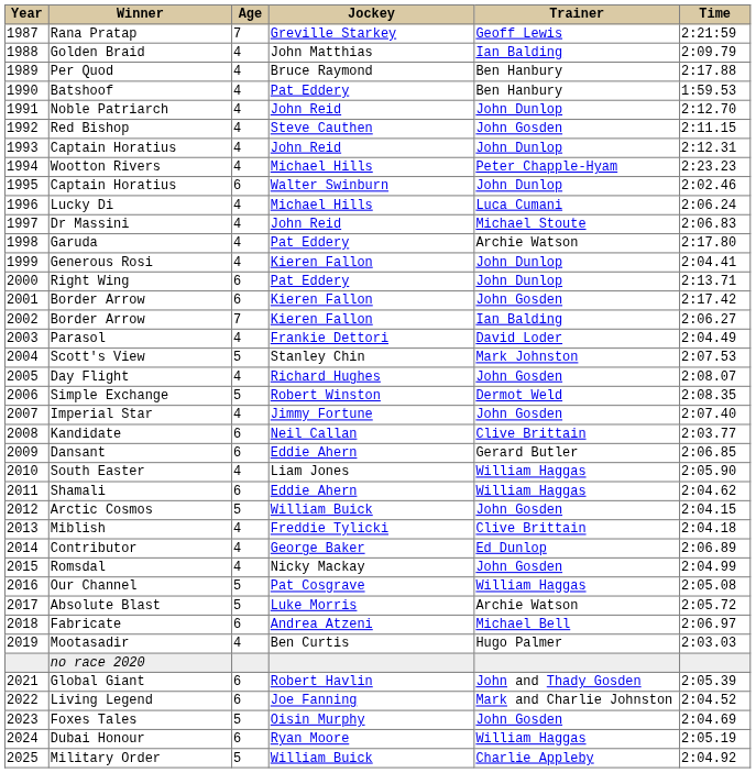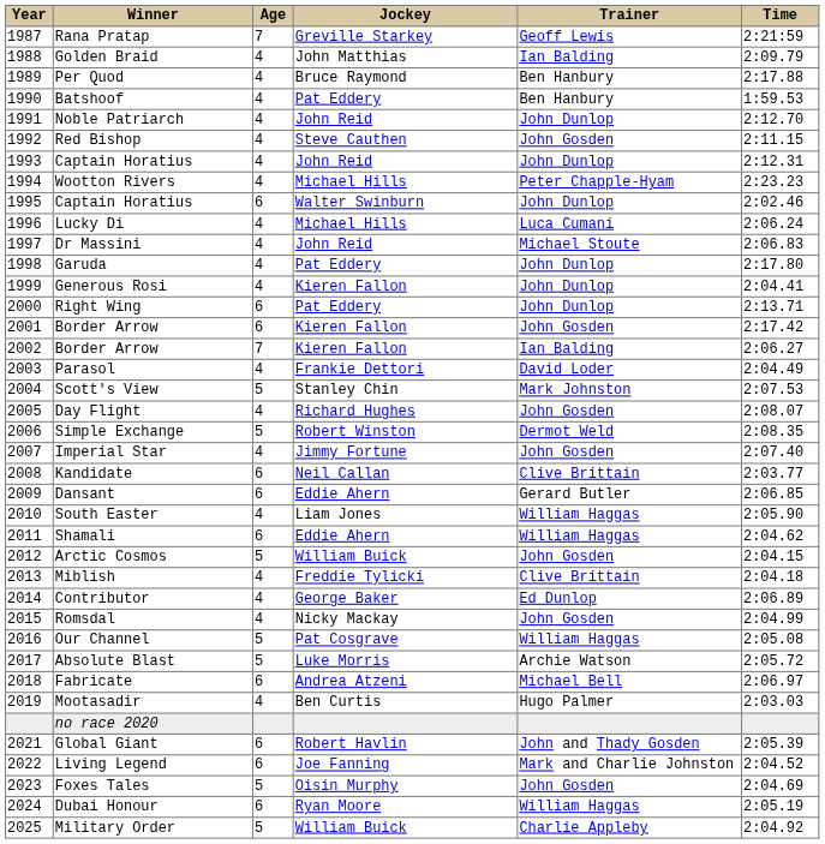 <table class = "sortable" | border="1" style="border-collapse: collapse; font-size:90%">
 <tr bgcolor="#DACAA5" align="center">
 <th style="width:36px"><strong>Year</strong></th>
 <th style="width:160px"><strong>Winner</strong></th>
 <th style="width:30px"><strong>Age</strong></th>
 <th style="width:180px"><strong>Jockey</strong></th>
 <th style="width:180px"><strong>Trainer</strong></th>
 <th style="width:60px"><strong>Time</strong></th>
 </tr>
 <tr>
 <td>1987</td>
 <td>Rana Pratap</td>
 <td>7</td>
 <td><a href='#'>Greville Starkey</a></td>
 <td><a href='#'>Geoff Lewis</a></td>
 <td>2:21:59</td>
 </tr>
 <tr>
 <td>1988</td>
 <td>Golden Braid</td>
 <td>4</td>
 <td>John Matthias</td>
 <td><a href='#'>Ian Balding</a></td>
 <td>2:09.79</td>
 </tr>
 <tr>
 <td>1989</td>
 <td>Per Quod</td>
 <td>4</td>
 <td>Bruce Raymond</td>
 <td>Ben Hanbury</td>
 <td>2:17.88</td>
 </tr>
 <tr>
 <td>1990</td>
 <td>Batshoof</td>
 <td>4</td>
 <td><a href='#'>Pat Eddery</a></td>
 <td>Ben Hanbury</td>
 <td>1:59.53</td>
 </tr>
 <tr>
 <td>1991</td>
 <td>Noble Patriarch</td>
 <td>4</td>
 <td><a href='#'>John Reid</a></td>
 <td><a href='#'>John Dunlop</a></td>
 <td>2:12.70</td>
 </tr>
 <tr>
 <td>1992</td>
 <td>Red Bishop</td>
 <td>4</td>
 <td><a href='#'>Steve Cauthen</a></td>
 <td><a href='#'>John Gosden</a></td>
 <td>2:11.15</td>
 </tr>
 <tr>
 <td>1993</td>
 <td>Captain Horatius</td>
 <td>4</td>
 <td><a href='#'>John Reid</a></td>
 <td><a href='#'>John Dunlop</a></td>
 <td>2:12.31</td>
 </tr>
 <tr>
 <td>1994</td>
 <td>Wootton Rivers</td>
 <td>4</td>
 <td><a href='#'>Michael Hills</a></td>
 <td><a href='#'>Peter Chapple-Hyam</a></td>
 <td>2:23.23</td>
 </tr>
 <tr>
 <td>1995</td>
 <td>Captain Horatius</td>
 <td>6</td>
 <td><a href='#'>Walter Swinburn</a></td>
 <td><a href='#'>John Dunlop</a></td>
 <td>2:02.46</td>
 </tr>
 <tr>
 <td>1996</td>
 <td>Lucky Di</td>
 <td>4</td>
 <td><a href='#'>Michael Hills</a></td>
 <td><a href='#'>Luca Cumani</a></td>
 <td>2:06.24</td>
 </tr>
 <tr>
 <td>1997</td>
 <td>Dr Massini</td>
 <td>4</td>
 <td><a href='#'>John Reid</a></td>
 <td><a href='#'>Michael Stoute</a></td>
 <td>2:06.83</td>
 </tr>
 <tr>
 <td>1998</td>
 <td>Garuda</td>
 <td>4</td>
 <td><a href='#'>Pat Eddery</a></td>
-<td>Archie Watson</td>
+<td><a href='#'>John Dunlop</a></td>
 <td>2:17.80</td>
 </tr>
 <tr>
 <td>1999</td>
 <td>Generous Rosi</td>
 <td>4</td>
 <td><a href='#'>Kieren Fallon</a></td>
 <td><a href='#'>John Dunlop</a></td>
 <td>2:04.41</td>
 </tr>
 <tr>
 <td>2000</td>
 <td>Right Wing</td>
 <td>6</td>
 <td><a href='#'>Pat Eddery</a></td>
 <td><a href='#'>John Dunlop</a></td>
 <td>2:13.71</td>
 </tr>
 <tr>
 <td>2001</td>
 <td>Border Arrow</td>
 <td>6</td>
 <td><a href='#'>Kieren Fallon</a></td>
 <td><a href='#'>John Gosden</a></td>
 <td>2:17.42</td>
 </tr>
 <tr>
 <td>2002</td>
 <td>Border Arrow</td>
 <td>7</td>
 <td><a href='#'>Kieren Fallon</a></td>
 <td><a href='#'>Ian Balding</a></td>
 <td>2:06.27</td>
 </tr>
 <tr>
 <td>2003</td>
 <td>Parasol</td>
 <td>4</td>
 <td><a href='#'>Frankie Dettori</a></td>
 <td><a href='#'>David Loder</a></td>
 <td>2:04.49</td>
 </tr>
 <tr>
 <td>2004</td>
 <td>Scott's View</td>
 <td>5</td>
 <td>Stanley Chin</td>
 <td><a href='#'>Mark Johnston</a></td>
 <td>2:07.53</td>
 </tr>
 <tr>
 <td>2005</td>
 <td>Day Flight</td>
 <td>4</td>
 <td><a href='#'>Richard Hughes</a></td>
 <td><a href='#'>John Gosden</a></td>
 <td>2:08.07</td>
 </tr>
 <tr>
 <td>2006</td>
 <td>Simple Exchange</td>
 <td>5</td>
 <td><a href='#'>Robert Winston</a></td>
 <td><a href='#'>Dermot Weld</a></td>
 <td>2:08.35</td>
 </tr>
 <tr>
 <td>2007</td>
 <td>Imperial Star</td>
 <td>4</td>
 <td><a href='#'>Jimmy Fortune</a></td>
 <td><a href='#'>John Gosden</a></td>
 <td>2:07.40</td>
 </tr>
 <tr>
 <td>2008</td>
 <td>Kandidate</td>
 <td>6</td>
 <td><a href='#'>Neil Callan</a></td>
 <td><a href='#'>Clive Brittain</a></td>
 <td>2:03.77</td>
 </tr>
 <tr>
 <td>2009</td>
 <td>Dansant</td>
 <td>6</td>
 <td><a href='#'>Eddie Ahern</a></td>
 <td>Gerard Butler</td>
 <td>2:06.85</td>
 </tr>
 <tr>
 <td>2010</td>
 <td>South Easter</td>
 <td>4</td>
 <td>Liam Jones</td>
 <td><a href='#'>William Haggas</a></td>
 <td>2:05.90</td>
 </tr>
 <tr>
 <td>2011</td>
 <td>Shamali</td>
 <td>6</td>
 <td><a href='#'>Eddie Ahern</a></td>
 <td><a href='#'>William Haggas</a></td>
 <td>2:04.62</td>
 </tr>
 <tr>
 <td>2012</td>
 <td>Arctic Cosmos</td>
 <td>5</td>
 <td><a href='#'>William Buick</a></td>
 <td><a href='#'>John Gosden</a></td>
 <td>2:04.15</td>
 </tr>
 <tr>
 <td>2013</td>
 <td>Miblish</td>
 <td>4</td>
 <td><a href='#'>Freddie Tylicki</a></td>
 <td><a href='#'>Clive Brittain</a></td>
 <td>2:04.18</td>
 </tr>
 <tr>
 <td>2014</td>
 <td>Contributor</td>
 <td>4</td>
 <td><a href='#'>George Baker</a></td>
 <td><a href='#'>Ed Dunlop</a></td>
 <td>2:06.89</td>
 </tr>
 <tr>
 <td>2015</td>
 <td>Romsdal</td>
 <td>4</td>
 <td>Nicky Mackay</td>
 <td><a href='#'>John Gosden</a></td>
 <td>2:04.99</td>
 </tr>
 <tr>
 <td>2016</td>
 <td>Our Channel</td>
 <td>5</td>
 <td><a href='#'>Pat Cosgrave</a></td>
 <td><a href='#'>William Haggas</a></td>
 <td>2:05.08</td>
 </tr>
 <tr>
 <td>2017</td>
 <td>Absolute Blast</td>
 <td>5</td>
 <td><a href='#'>Luke Morris</a></td>
 <td>Archie Watson</td>
 <td>2:05.72</td>
 </tr>
 <tr>
 <td>2018</td>
 <td>Fabricate</td>
 <td>6</td>
 <td><a href='#'>Andrea Atzeni</a></td>
 <td><a href='#'>Michael Bell</a></td>
 <td>2:06.97</td>
 </tr>
 <tr>
 <td>2019</td>
 <td>Mootasadir</td>
 <td>4</td>
 <td>Ben Curtis</td>
 <td>Hugo Palmer</td>
 <td>2:03.03</td>
 </tr>
 <tr bgcolor="#eeeeee">
 <td data-sort-value="2020"></td>
 <td><em>no race 2020</em> </td>
 <td></td>
 <td></td>
 <td></td>
 <td></td>
 </tr>
 <tr>
 <td>2021</td>
 <td>Global Giant</td>
 <td>6</td>
 <td><a href='#'>Robert Havlin</a></td>
 <td><a href='#'>John</a> and <a href='#'>Thady Gosden</a></td>
 <td>2:05.39</td>
 </tr>
 <tr>
 <td>2022</td>
 <td>Living Legend</td>
 <td>6</td>
 <td><a href='#'>Joe Fanning</a></td>
 <td><a href='#'>Mark</a> and Charlie Johnston</td>
 <td>2:04.52</td>
 </tr>
 <tr>
 <td>2023</td>
 <td>Foxes Tales</td>
 <td>5</td>
 <td><a href='#'>Oisin Murphy</a></td>
 <td><a href='#'>John Gosden</a></td>
 <td>2:04.69</td>
 </tr>
 <tr>
 <td>2024</td>
 <td>Dubai Honour</td>
 <td>6</td>
 <td><a href='#'>Ryan Moore</a></td>
 <td><a href='#'>William Haggas</a></td>
 <td>2:05.19</td>
 </tr>
 <tr>
 <td>2025</td>
 <td>Military Order</td>
 <td>5</td>
 <td><a href='#'>William Buick</a></td>
 <td><a href='#'>Charlie Appleby</a></td>
 <td>2:04.92</td>
 </tr>
 </table>
